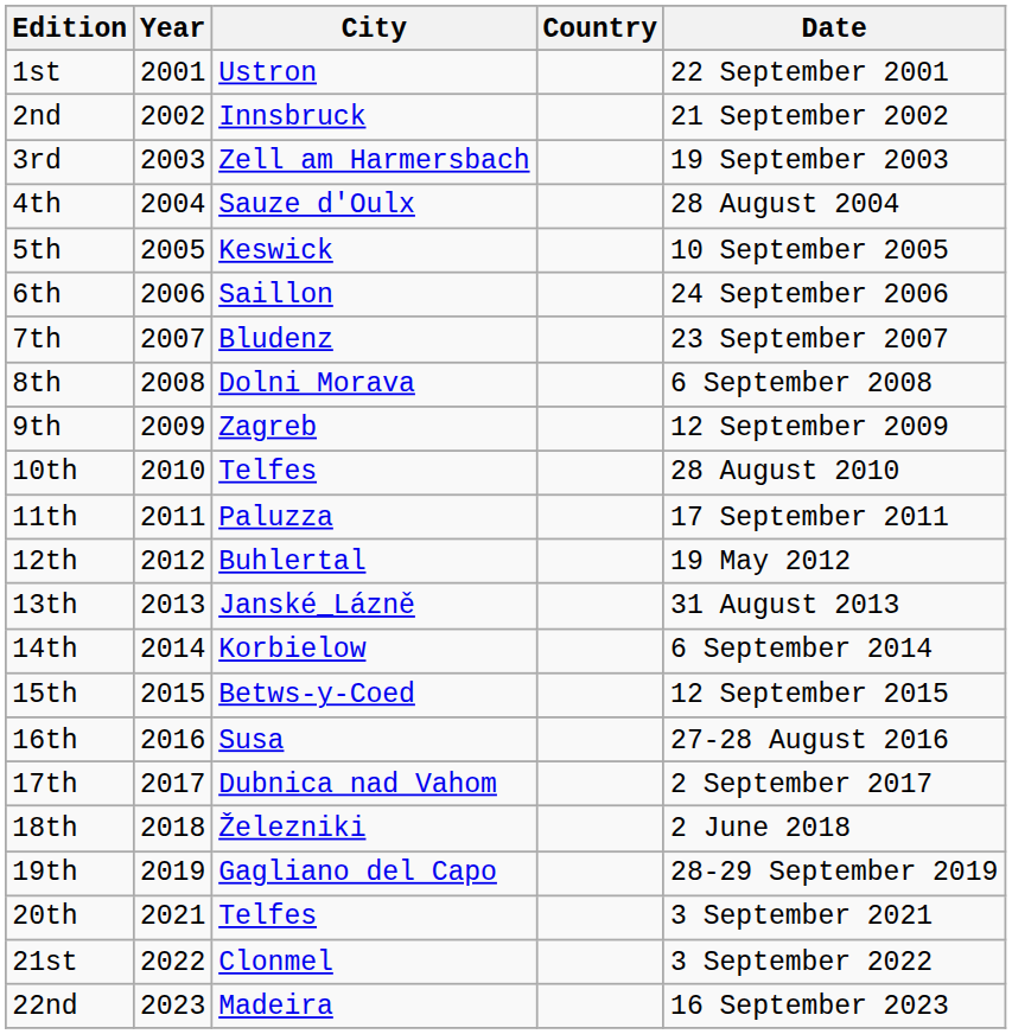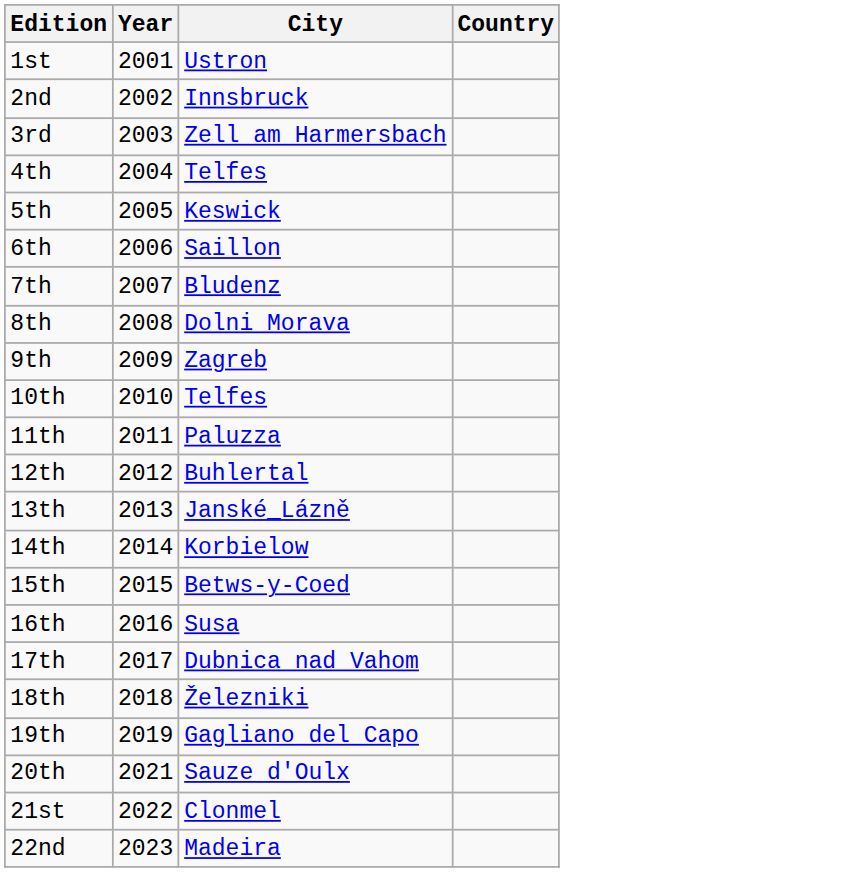 <table class="wikitable">
 <tr>
 <th>Edition</th>
 <th>Year</th>
 <th>City</th>
 <th>Country</th>
-<th>Date</th>
 </tr>
 <tr>
 <td>1st</td>
 <td>2001</td>
 <td><a href='#'>Ustron</a></td>
 <td></td>
-<td>22 September 2001</td>
 </tr>
 <tr>
 <td>2nd</td>
 <td>2002</td>
 <td><a href='#'>Innsbruck</a></td>
 <td></td>
-<td>21 September 2002</td>
 </tr>
 <tr>
 <td>3rd</td>
 <td>2003</td>
 <td><a href='#'>Zell am Harmersbach</a></td>
 <td></td>
-<td>19 September 2003</td>
 </tr>
 <tr>
 <td>4th</td>
 <td>2004</td>
-<td><a href='#'>Sauze d'Oulx</a></td>
+<td><a href='#'>Telfes</a></td>
 <td></td>
-<td>28 August 2004</td>
 </tr>
 <tr>
 <td>5th</td>
 <td>2005</td>
 <td><a href='#'>Keswick</a></td>
 <td></td>
-<td>10 September 2005</td>
 </tr>
 <tr>
 <td>6th</td>
 <td>2006</td>
 <td><a href='#'>Saillon</a></td>
 <td></td>
-<td>24 September 2006</td>
 </tr>
 <tr>
 <td>7th</td>
 <td>2007</td>
 <td><a href='#'>Bludenz</a></td>
 <td></td>
-<td>23 September 2007</td>
 </tr>
 <tr>
 <td>8th</td>
 <td>2008</td>
 <td><a href='#'>Dolni Morava</a></td>
 <td></td>
-<td>6 September 2008</td>
 </tr>
 <tr>
 <td>9th</td>
 <td>2009</td>
 <td><a href='#'>Zagreb</a></td>
 <td></td>
-<td>12 September 2009</td>
 </tr>
 <tr>
 <td>10th</td>
 <td>2010</td>
 <td><a href='#'>Telfes</a></td>
 <td></td>
-<td>28 August 2010</td>
 </tr>
 <tr>
 <td>11th</td>
 <td>2011</td>
 <td><a href='#'>Paluzza</a></td>
 <td></td>
-<td>17 September 2011</td>
 </tr>
 <tr>
 <td>12th</td>
 <td>2012</td>
 <td><a href='#'>Buhlertal</a></td>
 <td></td>
-<td>19 May 2012</td>
 </tr>
 <tr>
 <td>13th</td>
 <td>2013</td>
 <td><a href='#'>Janské_Lázně</a></td>
 <td></td>
-<td>31 August 2013</td>
 </tr>
 <tr>
 <td>14th</td>
 <td>2014</td>
 <td><a href='#'>Korbielow</a></td>
 <td></td>
-<td>6 September 2014</td>
 </tr>
 <tr>
 <td>15th</td>
 <td>2015</td>
 <td><a href='#'>Betws-y-Coed</a></td>
 <td></td>
-<td>12 September 2015</td>
 </tr>
 <tr>
 <td>16th</td>
 <td>2016</td>
 <td><a href='#'>Susa</a></td>
 <td></td>
-<td>27-28 August 2016</td>
 </tr>
 <tr>
 <td>17th</td>
 <td>2017</td>
 <td><a href='#'>Dubnica nad Vahom</a></td>
 <td></td>
-<td>2 September 2017</td>
 </tr>
 <tr>
 <td>18th</td>
 <td>2018</td>
 <td><a href='#'>Železniki</a></td>
 <td></td>
-<td>2 June 2018</td>
 </tr>
 <tr>
 <td>19th</td>
 <td>2019</td>
 <td><a href='#'>Gagliano del Capo</a></td>
 <td></td>
-<td>28-29 September 2019</td>
 </tr>
 <tr>
 <td>20th</td>
 <td>2021</td>
-<td><a href='#'>Telfes</a></td>
+<td><a href='#'>Sauze d'Oulx</a></td>
 <td></td>
-<td>3 September 2021</td>
 </tr>
 <tr>
 <td>21st</td>
 <td>2022</td>
 <td><a href='#'>Clonmel</a></td>
 <td></td>
-<td>3 September 2022</td>
 </tr>
 <tr>
 <td>22nd</td>
 <td>2023</td>
 <td><a href='#'>Madeira</a></td>
 <td></td>
-<td>16 September 2023</td>
 </tr>
 </table>
